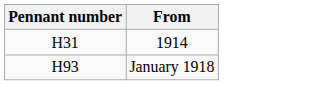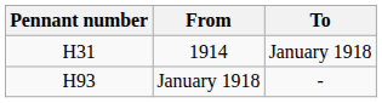 <table class="wikitable" style="text-align:center">
 <tr>
 <th>Pennant number</th>
 <th>From</th>
+<th>To</th>
 </tr>
 <tr>
 <td>H31</td>
 <td>1914</td>
+<td>January 1918</td>
 </tr>
 <tr>
 <td>H93</td>
 <td>January 1918</td>
+<td>-</td>
 </tr>
 </table>
